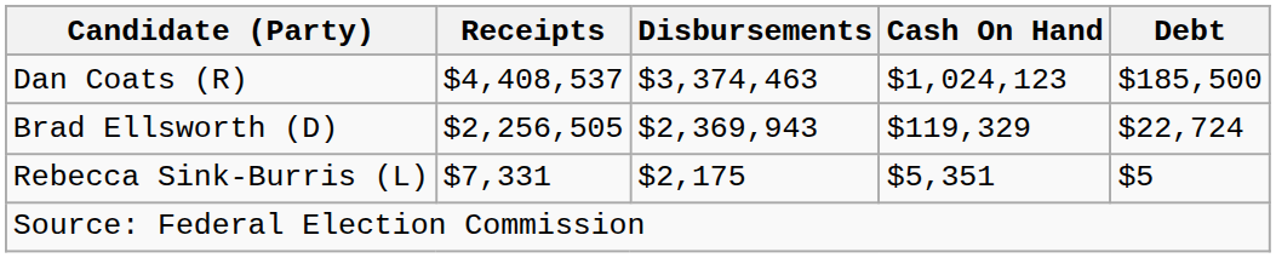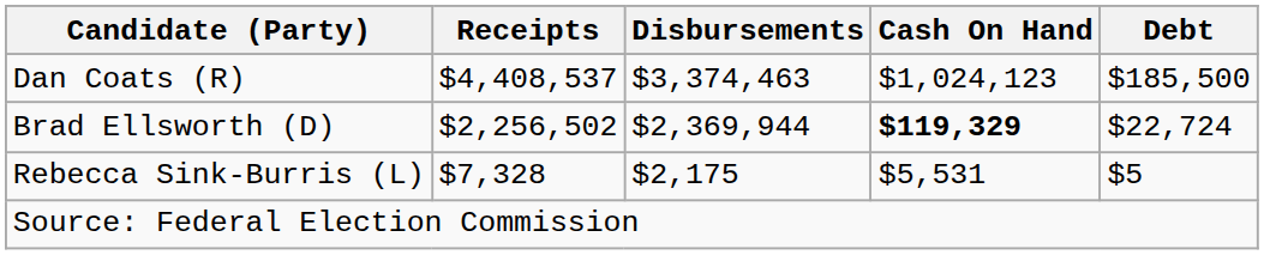 <table class="wikitable sortable">
 <tr>
 <th>Candidate (Party)</th>
 <th>Receipts</th>
 <th>Disbursements</th>
 <th>Cash On Hand</th>
 <th>Debt</th>
 </tr>
 <tr>
 <td>Dan Coats (R)</td>
 <td>$4,408,537</td>
 <td>$3,374,463</td>
 <td>$1,024,123</td>
 <td>$185,500</td>
 </tr>
 <tr>
 <td>Brad Ellsworth (D)</td>
-<td>$2,256,505</td>
-<td>$2,369,943</td>
-<td>$119,329</td>
+<td>$2,256,502</td>
+<td>$2,369,944</td>
+<td><strong>$119,329</strong></td>
 <td>$22,724</td>
 </tr>
 <tr>
 <td>Rebecca Sink-Burris (L)</td>
-<td>$7,331</td>
+<td>$7,328</td>
 <td>$2,175</td>
-<td>$5,351</td>
+<td>$5,531</td>
 <td>$5</td>
 </tr>
 <tr>
 <td colspan=5>Source: Federal Election Commission</td>
 </tr>
 </table>
